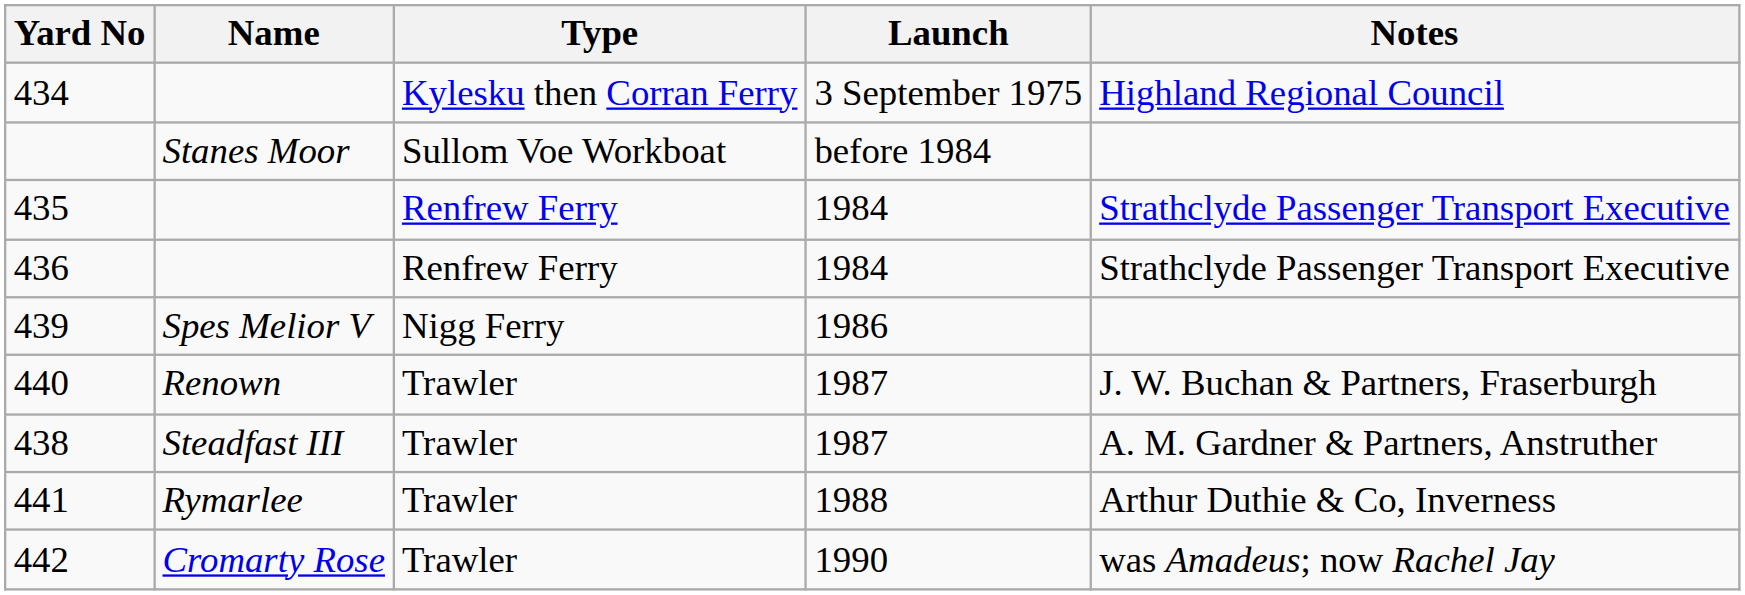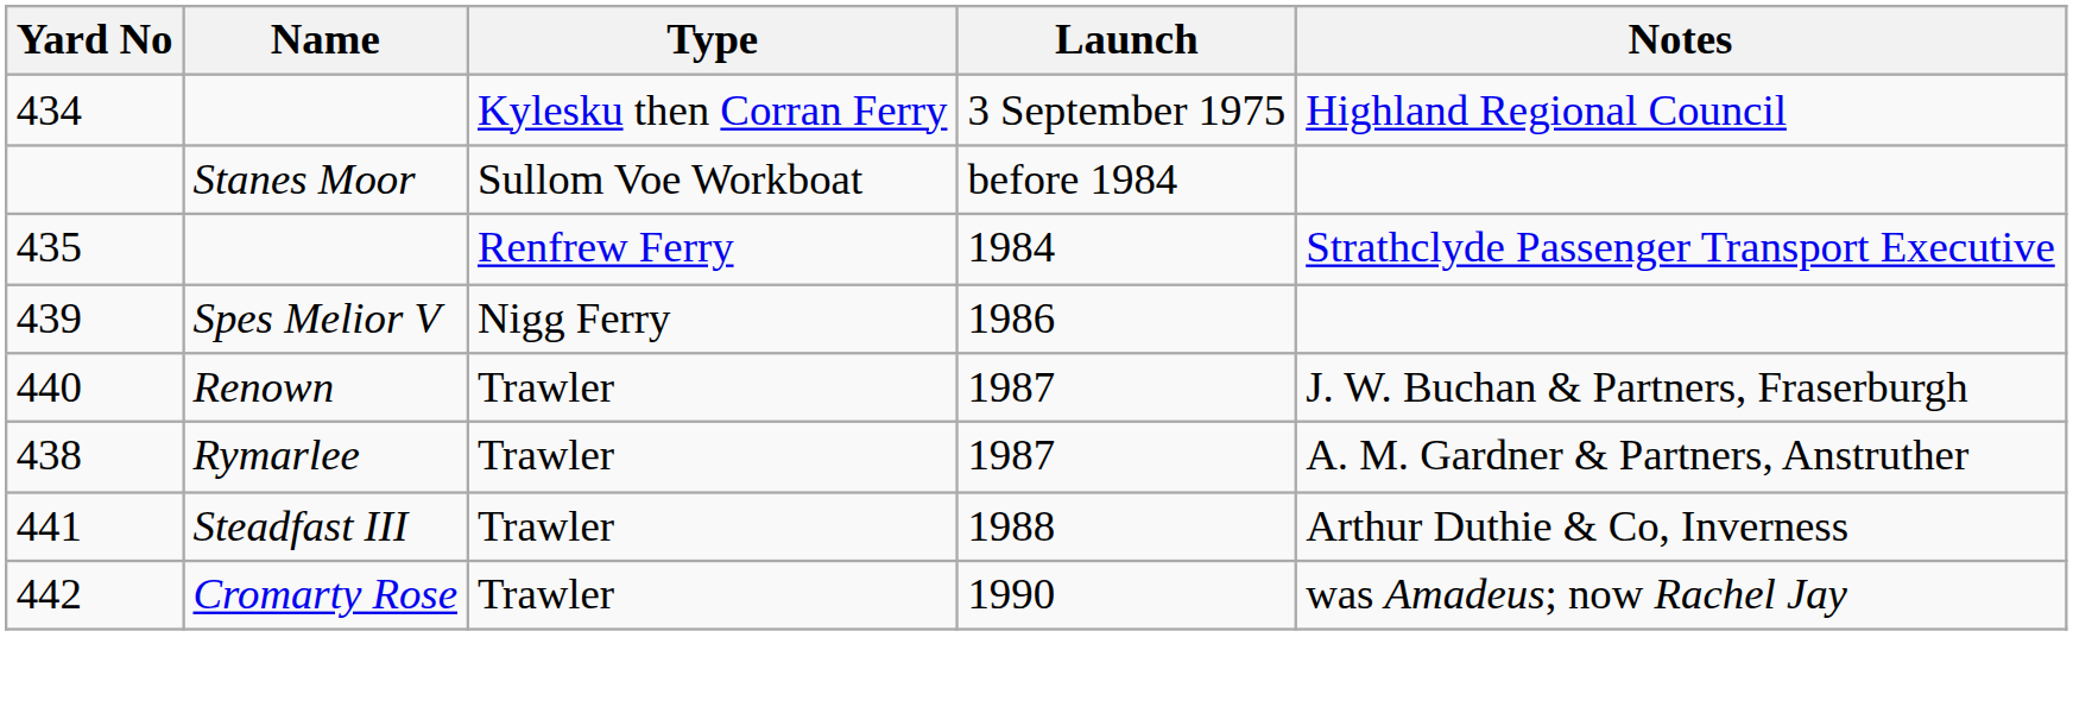 <table class="wikitable sortable">
 <tr>
 <th>Yard No</th>
 <th>Name</th>
 <th>Type</th>
 <th>Launch</th>
 <th class="unsortable">Notes</th>
 </tr>
 <tr>
 <td>434</td>
 <td></td>
 <td><a href='#'>Kylesku</a> then <a href='#'>Corran Ferry</a></td>
 <td>3 September 1975</td>
 <td><a href='#'>Highland Regional Council</a></td>
 </tr>
 <tr>
 <td></td>
 <td><em>Stanes Moor</em></td>
 <td>Sullom Voe Workboat</td>
 <td>before 1984</td>
 </tr>
 <tr>
 <td>435</td>
 <td></td>
 <td><a href='#'>Renfrew Ferry</a></td>
 <td>1984</td>
 <td><a href='#'>Strathclyde Passenger Transport Executive</a></td>
 </tr>
 <tr>
-<td>436</td>
-<td></td>
-<td>Renfrew Ferry</td>
-<td>1984</td>
-<td>Strathclyde Passenger Transport Executive</td>
-</tr>
-<tr>
 <td>439</td>
 <td><em>Spes Melior V</em></td>
 <td>Nigg Ferry</td>
 <td>1986</td>
 </tr>
 <tr>
 <td>440</td>
 <td><em>Renown</em></td>
 <td>Trawler</td>
 <td>1987</td>
 <td>J. W. Buchan & Partners, Fraserburgh</td>
 </tr>
 <tr>
 <td>438</td>
-<td><em>Steadfast III</em></td>
+<td><em>Rymarlee</em></td>
 <td>Trawler</td>
 <td>1987</td>
 <td>A. M. Gardner & Partners, Anstruther</td>
 </tr>
 <tr>
 <td>441</td>
-<td><em>Rymarlee</em></td>
+<td><em>Steadfast III</em></td>
 <td>Trawler</td>
 <td>1988</td>
 <td>Arthur Duthie & Co, Inverness</td>
 </tr>
 <tr>
 <td>442</td>
 <td><em><a href='#'>Cromarty Rose</a></em></td>
 <td>Trawler</td>
 <td>1990</td>
 <td>was <em>Amadeus</em>; now <em>Rachel Jay</em></td>
 </tr>
 </table>
